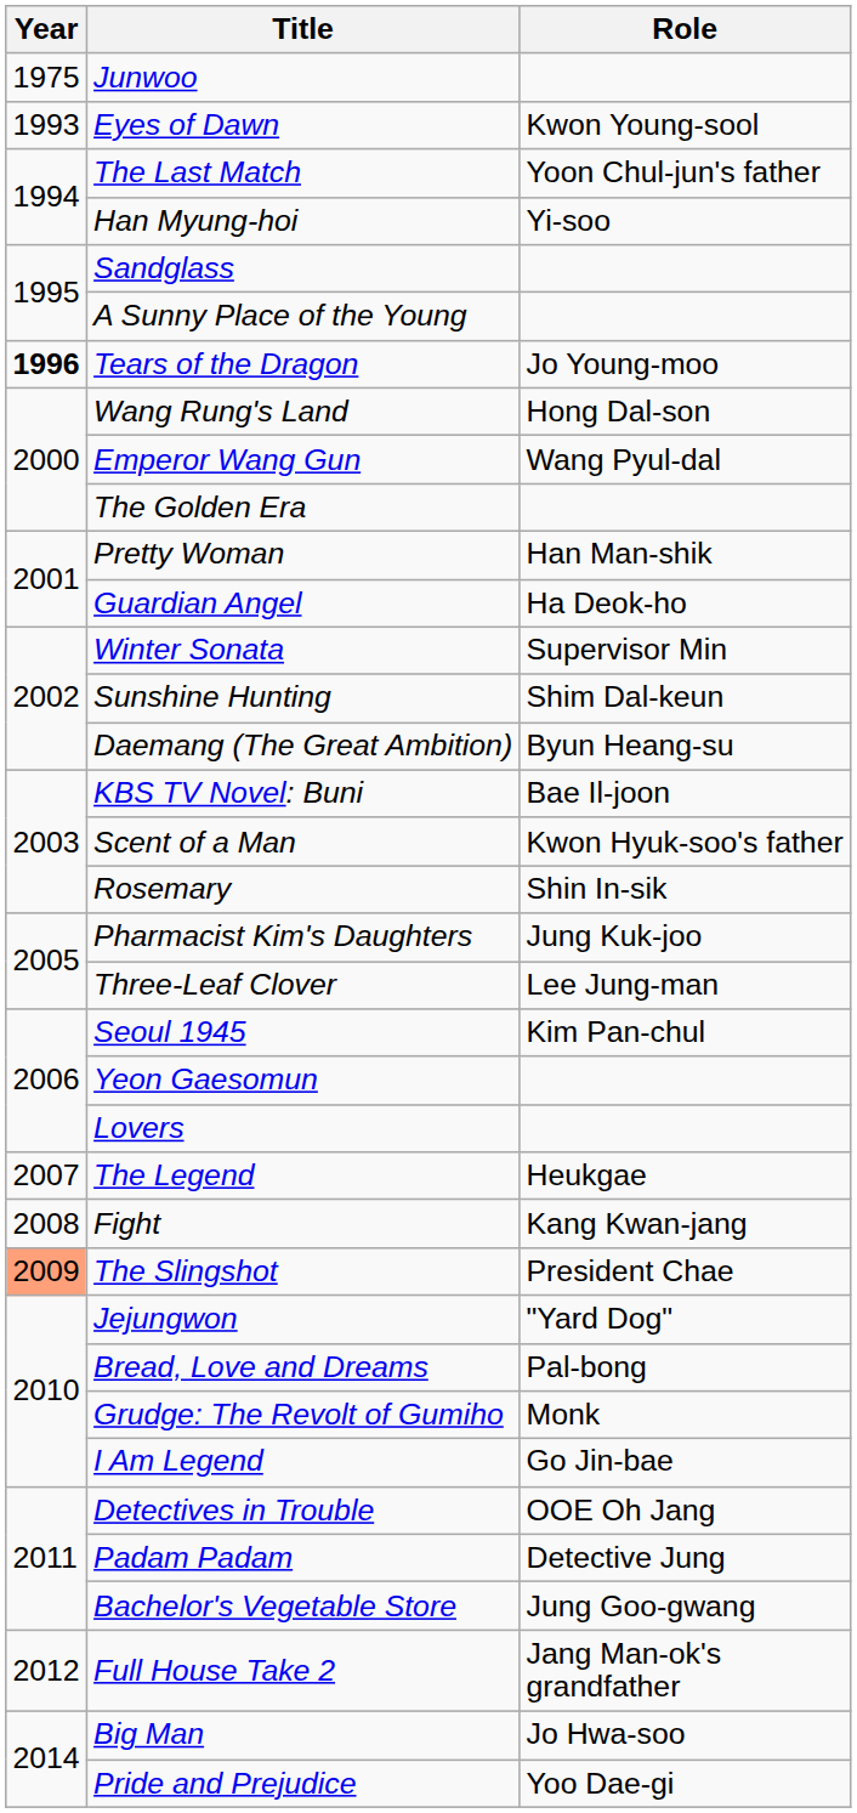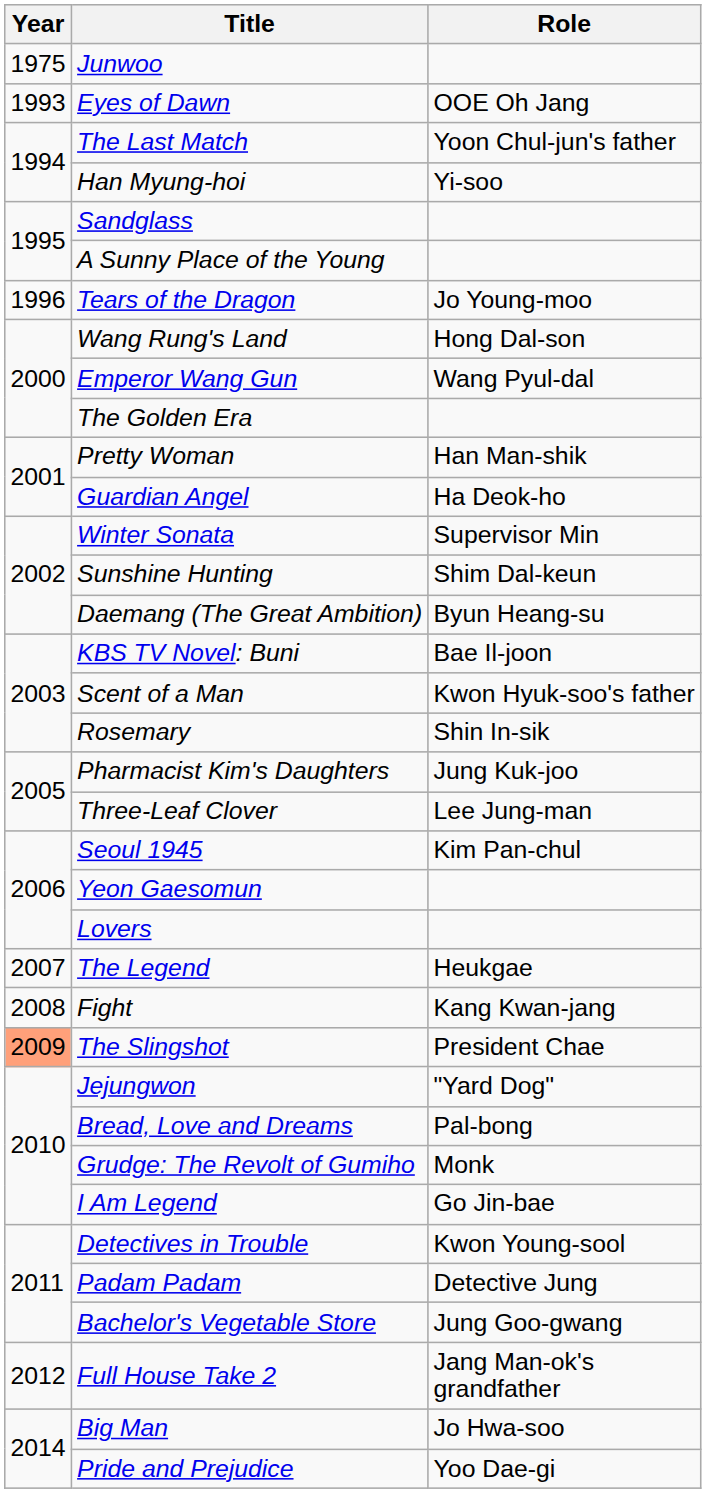 <table class="wikitable sortable">
 <tr>
 <th>Year</th>
 <th>Title</th>
 <th>Role</th>
 </tr>
 <tr>
 <td>1975</td>
 <td><em><a href='#'>Junwoo</a></em></td>
 <td></td>
 </tr>
 <tr>
 <td>1993</td>
 <td><em><a href='#'>Eyes of Dawn</a></em></td>
-<td>Kwon Young-sool</td>
+<td>OOE Oh Jang</td>
 </tr>
 <tr>
 <td rowspan=2>1994</td>
 <td><em><a href='#'>The Last Match</a></em></td>
 <td>Yoon Chul-jun's father</td>
 </tr>
 <tr>
 <td><em>Han Myung-hoi</em></td>
 <td>Yi-soo</td>
 </tr>
 <tr>
 <td rowspan=2>1995</td>
 <td><em><a href='#'>Sandglass</a></em></td>
 <td></td>
 </tr>
 <tr>
 <td><em>A Sunny Place of the Young</em></td>
 <td></td>
 </tr>
 <tr>
-<td><strong>1996</strong></td>
+<td>1996</td>
 <td><em><a href='#'>Tears of the Dragon</a></em></td>
 <td>Jo Young-moo</td>
 </tr>
 <tr>
 <td rowspan=3>2000</td>
 <td><em>Wang Rung's Land</em></td>
 <td>Hong Dal-son</td>
 </tr>
 <tr>
 <td><em><a href='#'>Emperor Wang Gun</a></em></td>
 <td>Wang Pyul-dal</td>
 </tr>
 <tr>
 <td><em>The Golden Era</em></td>
 <td></td>
 </tr>
 <tr>
 <td rowspan=2>2001</td>
 <td><em>Pretty Woman</em></td>
 <td>Han Man-shik</td>
 </tr>
 <tr>
 <td><em><a href='#'>Guardian Angel</a></em></td>
 <td>Ha Deok-ho</td>
 </tr>
 <tr>
 <td rowspan=3>2002</td>
 <td><em><a href='#'>Winter Sonata</a></em></td>
 <td>Supervisor Min</td>
 </tr>
 <tr>
 <td><em>Sunshine Hunting</em></td>
 <td>Shim Dal-keun</td>
 </tr>
 <tr>
 <td><em>Daemang (The Great Ambition)</em></td>
 <td>Byun Heang-su</td>
 </tr>
 <tr>
 <td rowspan=3>2003</td>
 <td><em><a href='#'>KBS TV Novel</a>: Buni</em></td>
 <td>Bae Il-joon</td>
 </tr>
 <tr>
 <td><em>Scent of a Man</em></td>
 <td>Kwon Hyuk-soo's father</td>
 </tr>
 <tr>
 <td><em>Rosemary</em></td>
 <td>Shin In-sik</td>
 </tr>
 <tr>
 <td rowspan=2>2005</td>
 <td><em>Pharmacist Kim's Daughters</em></td>
 <td>Jung Kuk-joo</td>
 </tr>
 <tr>
 <td><em>Three-Leaf Clover</em></td>
 <td>Lee Jung-man</td>
 </tr>
 <tr>
 <td rowspan=3>2006</td>
 <td><em><a href='#'>Seoul 1945</a></em></td>
 <td>Kim Pan-chul</td>
 </tr>
 <tr>
 <td><em><a href='#'>Yeon Gaesomun</a></em></td>
 <td></td>
 </tr>
 <tr>
 <td><em><a href='#'>Lovers</a></em></td>
 <td></td>
 </tr>
 <tr>
 <td>2007</td>
 <td><em><a href='#'>The Legend</a></em></td>
 <td>Heukgae</td>
 </tr>
 <tr>
 <td>2008</td>
 <td><em>Fight</em></td>
 <td>Kang Kwan-jang</td>
 </tr>
 <tr>
 <td style="background: lightsalmon;">2009</td>
 <td><em><a href='#'>The Slingshot</a></em></td>
 <td>President Chae</td>
 </tr>
 <tr>
 <td rowspan=4>2010</td>
 <td><em><a href='#'>Jejungwon</a></em></td>
 <td>"Yard Dog"</td>
 </tr>
 <tr>
 <td><em><a href='#'>Bread, Love and Dreams</a></em></td>
 <td>Pal-bong</td>
 </tr>
 <tr>
 <td><em><a href='#'>Grudge: The Revolt of Gumiho</a></em></td>
 <td>Monk</td>
 </tr>
 <tr>
 <td><em><a href='#'>I Am Legend</a></em></td>
 <td>Go Jin-bae</td>
 </tr>
 <tr>
 <td rowspan=3>2011</td>
 <td><em><a href='#'>Detectives in Trouble</a></em></td>
-<td>OOE Oh Jang</td>
+<td>Kwon Young-sool</td>
 </tr>
 <tr>
 <td><em><a href='#'>Padam Padam</a></em></td>
 <td>Detective Jung</td>
 </tr>
 <tr>
 <td><em><a href='#'>Bachelor's Vegetable Store</a></em></td>
 <td>Jung Goo-gwang</td>
 </tr>
 <tr>
 <td>2012</td>
 <td><em><a href='#'>Full House Take 2</a></em></td>
 <td>Jang Man-ok's <br> grandfather</td>
 </tr>
 <tr>
 <td rowspan=2>2014</td>
 <td><em><a href='#'>Big Man</a></em></td>
 <td>Jo Hwa-soo</td>
 </tr>
 <tr>
 <td><em><a href='#'>Pride and Prejudice</a></em></td>
 <td>Yoo Dae-gi</td>
 </tr>
 </table>
